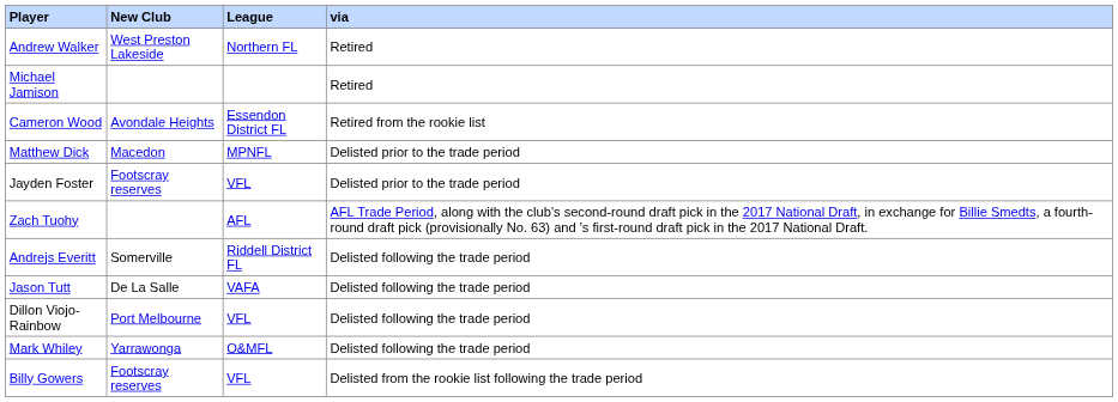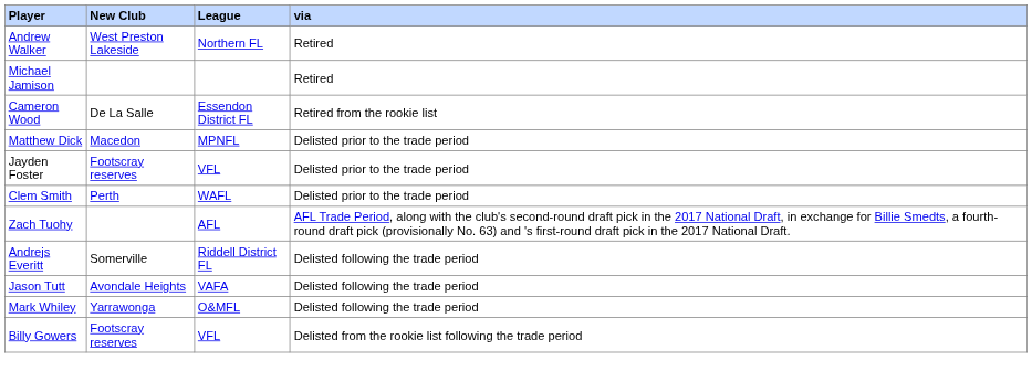 <table border="1" cellpadding="4" cellspacing="0"  style="text-align:left; font-size:95%; border-collapse:collapse; width:80%;">
 <tr style="background:#C1D8FF;">
 <th>Player</th>
 <th>New Club</th>
 <th>League</th>
 <th>via</th>
 </tr>
 <tr>
 <td> <a href='#'>Andrew Walker</a></td>
 <td><a href='#'>West Preston Lakeside</a></td>
 <td><a href='#'>Northern FL</a></td>
 <td>Retired</td>
 </tr>
 <tr>
 <td> <a href='#'>Michael Jamison</a></td>
 <td></td>
 <td></td>
 <td>Retired</td>
 </tr>
 <tr>
 <td> <a href='#'>Cameron Wood</a></td>
-<td><a href='#'>Avondale Heights</a></td>
+<td>De La Salle</td>
 <td><a href='#'>Essendon District FL</a></td>
 <td>Retired from the rookie list</td>
 </tr>
 <tr>
 <td> <a href='#'>Matthew Dick</a></td>
 <td><a href='#'>Macedon</a></td>
 <td><a href='#'>MPNFL</a></td>
 <td>Delisted prior to the trade period</td>
 </tr>
 <tr>
 <td> Jayden Foster</td>
 <td><a href='#'>Footscray reserves</a></td>
 <td><a href='#'>VFL</a></td>
 <td>Delisted prior to the trade period</td>
 </tr>
 <tr>
+<td> <a href='#'>Clem Smith</a></td>
+<td><a href='#'>Perth</a></td>
+<td><a href='#'>WAFL</a></td>
+<td>Delisted prior to the trade period</td>
+</tr>
+<tr>
 <td> <a href='#'>Zach Tuohy</a></td>
 <td></td>
 <td><a href='#'>AFL</a></td>
 <td><a href='#'>AFL Trade Period</a>, along with the club's second-round draft pick in the <a href='#'>2017 National Draft</a>, in exchange for <a href='#'>Billie Smedts</a>, a fourth-round draft pick (provisionally No. 63) and 's first-round draft pick in the 2017 National Draft.</td>
 </tr>
 <tr>
 <td> <a href='#'>Andrejs Everitt</a></td>
 <td>Somerville</td>
 <td><a href='#'>Riddell District FL</a></td>
 <td>Delisted following the trade period</td>
 </tr>
 <tr>
 <td> <a href='#'>Jason Tutt</a></td>
-<td>De La Salle</td>
+<td><a href='#'>Avondale Heights</a></td>
 <td><a href='#'>VAFA</a></td>
-<td>Delisted following the trade period</td>
-</tr>
-<tr>
-<td> Dillon Viojo-Rainbow</td>
-<td><a href='#'>Port Melbourne</a></td>
-<td><a href='#'>VFL</a></td>
 <td>Delisted following the trade period</td>
 </tr>
 <tr>
 <td> <a href='#'>Mark Whiley</a></td>
 <td><a href='#'>Yarrawonga</a></td>
 <td><a href='#'>O&MFL</a></td>
 <td>Delisted following the trade period</td>
 </tr>
 <tr>
 <td> <a href='#'>Billy Gowers</a></td>
 <td><a href='#'>Footscray reserves</a></td>
 <td><a href='#'>VFL</a></td>
 <td>Delisted from the rookie list following the trade period</td>
 </tr>
 </table>
